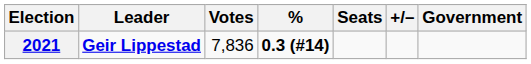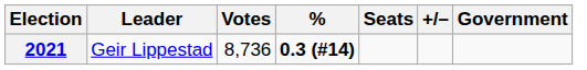 <table class=wikitable style=text-align:right>
 <tr>
 <th>Election</th>
 <th>Leader</th>
 <th>Votes</th>
 <th>%</th>
 <th>Seats</th>
 <th>+/–</th>
 <th>Government</th>
 </tr>
 <tr>
 <th><a href='#'>2021</a></th>
-<td align=left><strong><a href='#'>Geir Lippestad</a></strong></td>
-<td>7,836</td>
+<td align=left><a href='#'>Geir Lippestad</a></td>
+<td>8,736</td>
 <td><strong>0.3 (#14)</strong></td>
 <td></td>
 <td></td>
 <td></td>
 </tr>
 </table>
